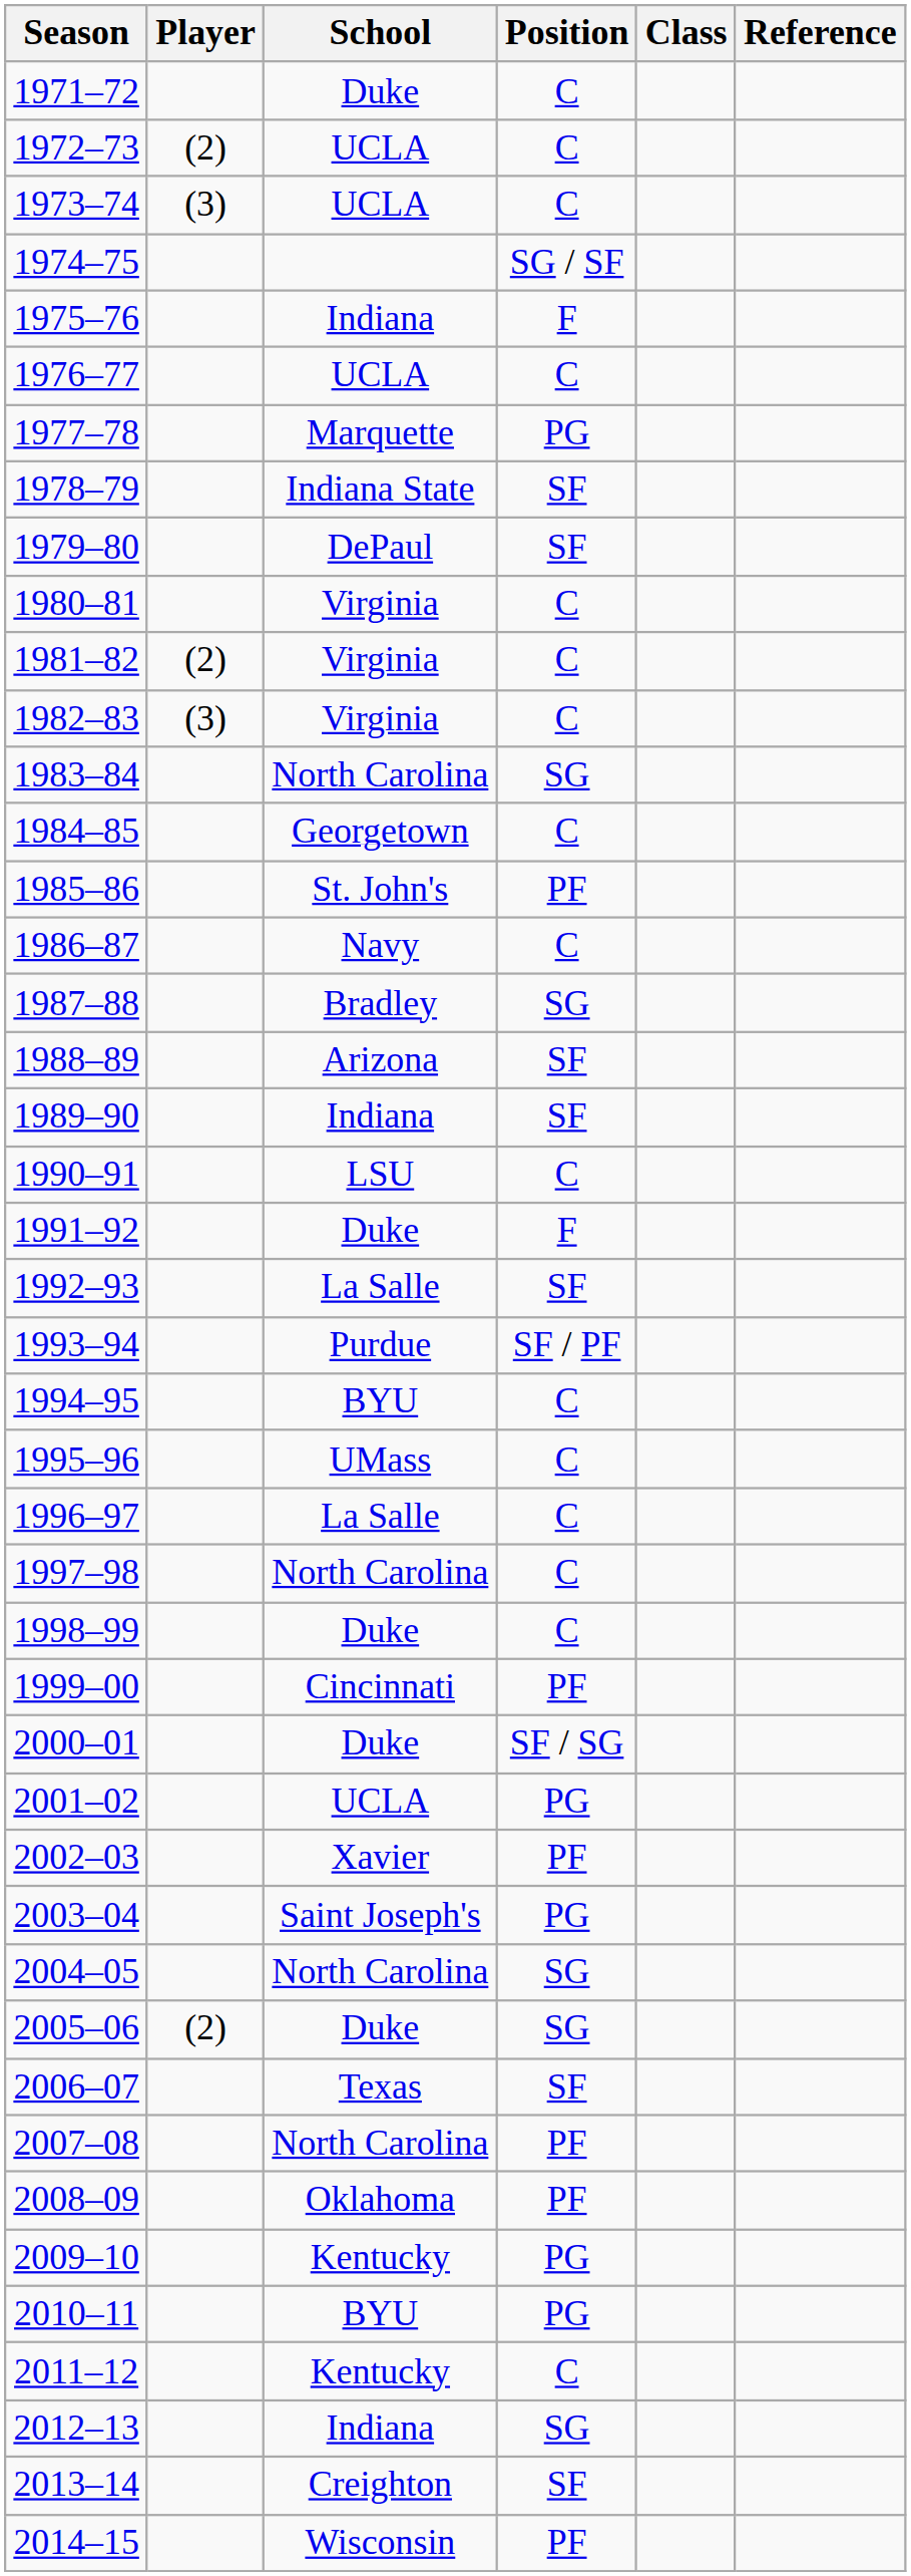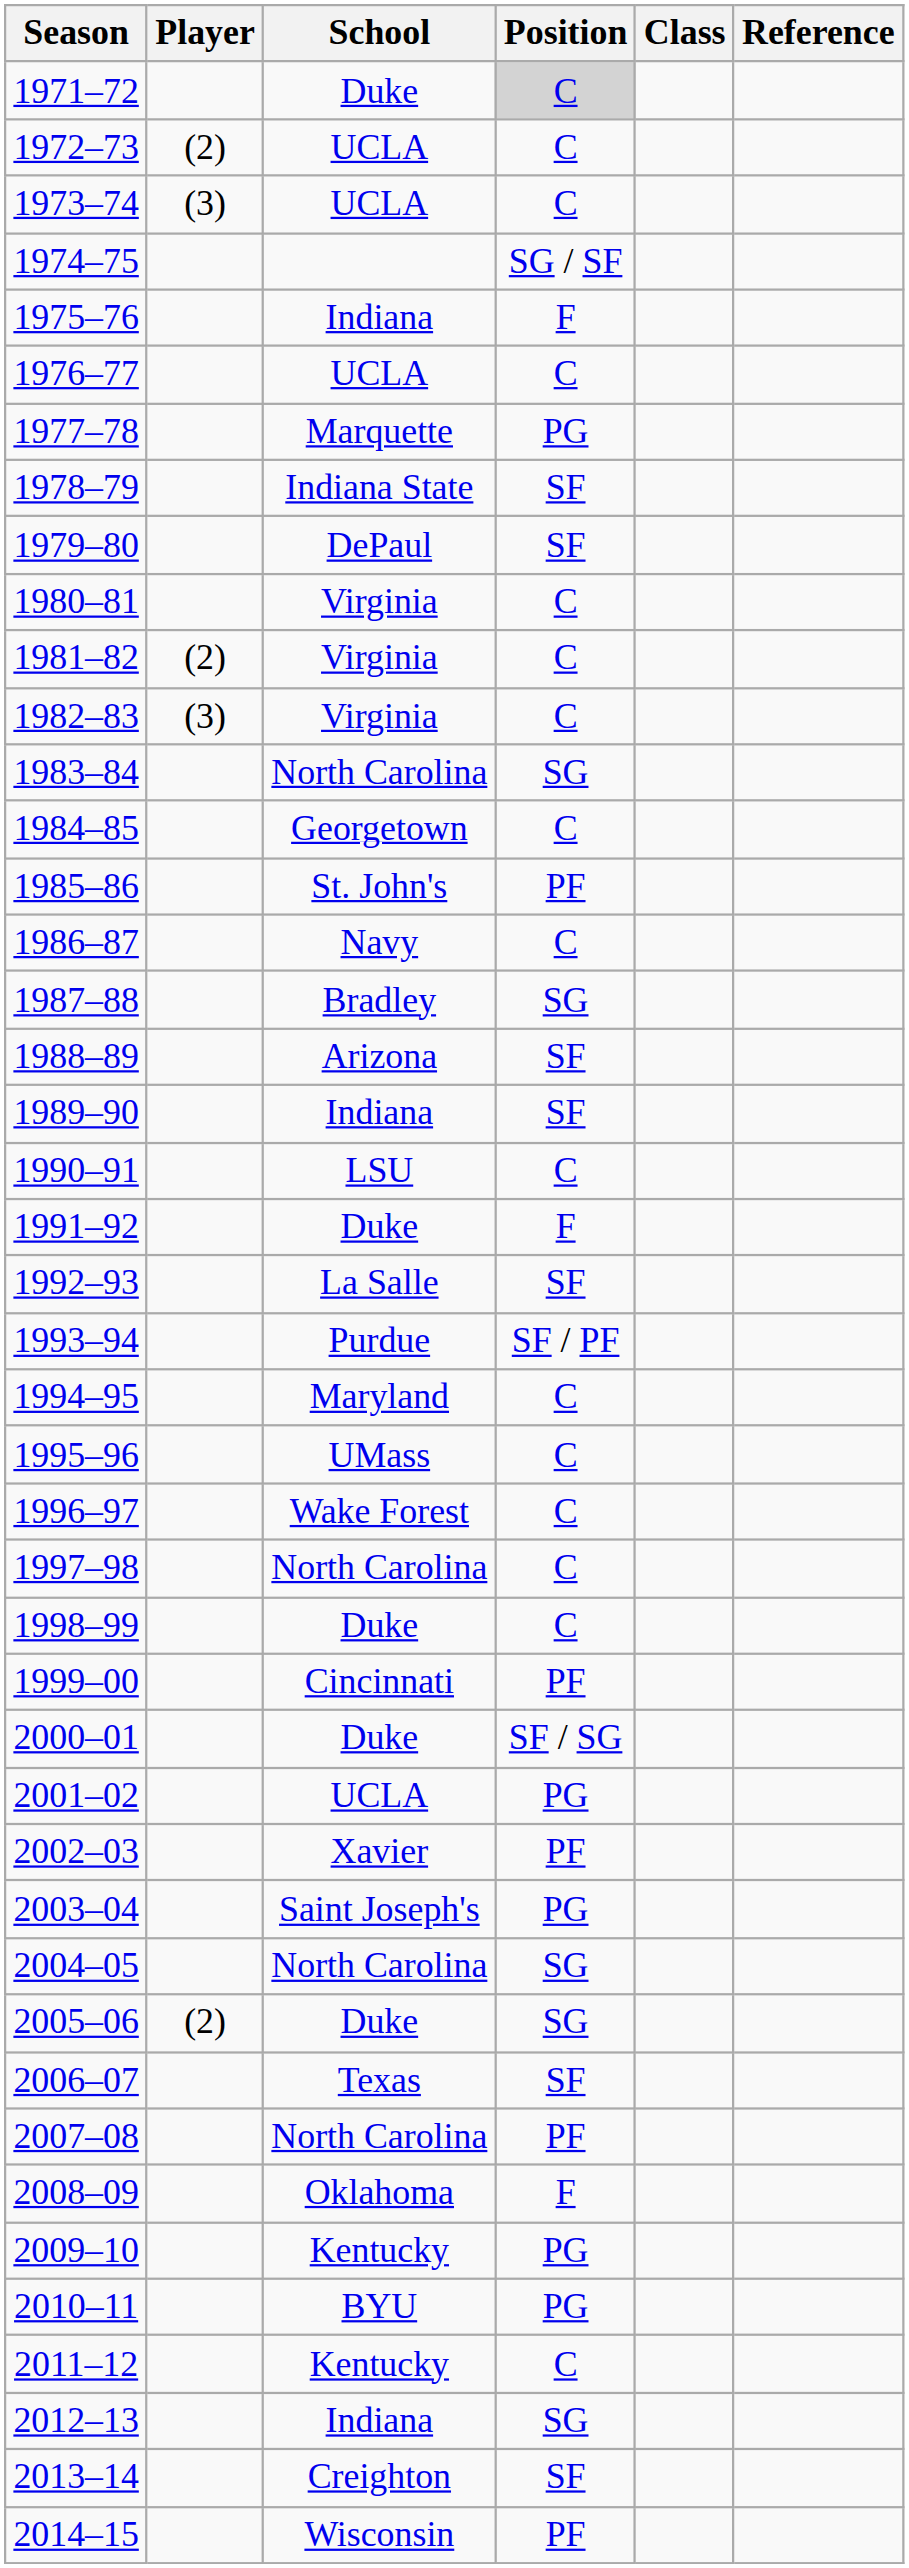 <table class="wikitable sortable" style="text-align:center;">
 <tr>
 <th>Season</th>
 <th>Player</th>
 <th>School</th>
 <th>Position</th>
 <th>Class</th>
 <th class="unsortable">Reference</th>
 </tr>
 <tr>
 <td><a href='#'>1971–72</a></td>
 <td></td>
 <td><a href='#'>Duke</a></td>
-<td><a href='#'>C</a></td>
+<td style="background: lightgrey;"><a href='#'>C</a></td>
 <td></td>
 <td></td>
 </tr>
 <tr>
 <td><a href='#'>1972–73</a></td>
 <td> (2)</td>
 <td><a href='#'>UCLA</a></td>
 <td><a href='#'>C</a></td>
 <td></td>
 <td></td>
 </tr>
 <tr>
 <td><a href='#'>1973–74</a></td>
 <td> (3)</td>
 <td><a href='#'>UCLA</a></td>
 <td><a href='#'>C</a></td>
 <td></td>
 <td></td>
 </tr>
 <tr>
 <td><a href='#'>1974–75</a></td>
 <td></td>
 <td></td>
 <td><a href='#'>SG</a> / <a href='#'>SF</a></td>
 <td></td>
 <td></td>
 </tr>
 <tr>
 <td><a href='#'>1975–76</a></td>
 <td></td>
 <td><a href='#'>Indiana</a></td>
 <td><a href='#'>F</a></td>
 <td></td>
 <td></td>
 </tr>
 <tr>
 <td><a href='#'>1976–77</a></td>
 <td></td>
 <td><a href='#'>UCLA</a></td>
 <td><a href='#'>C</a></td>
 <td></td>
 <td></td>
 </tr>
 <tr>
 <td><a href='#'>1977–78</a></td>
 <td></td>
 <td><a href='#'>Marquette</a></td>
 <td><a href='#'>PG</a></td>
 <td></td>
 <td></td>
 </tr>
 <tr>
 <td><a href='#'>1978–79</a></td>
 <td></td>
 <td><a href='#'>Indiana State</a></td>
 <td><a href='#'>SF</a></td>
 <td></td>
 <td></td>
 </tr>
 <tr>
 <td><a href='#'>1979–80</a></td>
 <td></td>
 <td><a href='#'>DePaul</a></td>
 <td><a href='#'>SF</a></td>
 <td></td>
 <td></td>
 </tr>
 <tr>
 <td><a href='#'>1980–81</a></td>
 <td></td>
 <td><a href='#'>Virginia</a></td>
 <td><a href='#'>C</a></td>
 <td></td>
 <td></td>
 </tr>
 <tr>
 <td><a href='#'>1981–82</a></td>
 <td> (2)</td>
 <td><a href='#'>Virginia</a></td>
 <td><a href='#'>C</a></td>
 <td></td>
 <td></td>
 </tr>
 <tr>
 <td><a href='#'>1982–83</a></td>
 <td> (3)</td>
 <td><a href='#'>Virginia</a></td>
 <td><a href='#'>C</a></td>
 <td></td>
 <td></td>
 </tr>
 <tr>
 <td><a href='#'>1983–84</a></td>
 <td></td>
 <td><a href='#'>North Carolina</a></td>
 <td><a href='#'>SG</a></td>
 <td></td>
 <td></td>
 </tr>
 <tr>
 <td><a href='#'>1984–85</a></td>
 <td></td>
 <td><a href='#'>Georgetown</a></td>
 <td><a href='#'>C</a></td>
 <td></td>
 <td></td>
 </tr>
 <tr>
 <td><a href='#'>1985–86</a></td>
 <td></td>
 <td><a href='#'>St. John's</a></td>
 <td><a href='#'>PF</a></td>
 <td></td>
 <td></td>
 </tr>
 <tr>
 <td><a href='#'>1986–87</a></td>
 <td></td>
 <td><a href='#'>Navy</a></td>
 <td><a href='#'>C</a></td>
 <td></td>
 <td></td>
 </tr>
 <tr>
 <td><a href='#'>1987–88</a></td>
 <td></td>
 <td><a href='#'>Bradley</a></td>
 <td><a href='#'>SG</a></td>
 <td></td>
 <td></td>
 </tr>
 <tr>
 <td><a href='#'>1988–89</a></td>
 <td></td>
 <td><a href='#'>Arizona</a></td>
 <td><a href='#'>SF</a></td>
 <td></td>
 <td></td>
 </tr>
 <tr>
 <td><a href='#'>1989–90</a></td>
 <td></td>
 <td><a href='#'>Indiana</a></td>
 <td><a href='#'>SF</a></td>
 <td></td>
 <td></td>
 </tr>
 <tr>
 <td><a href='#'>1990–91</a></td>
 <td></td>
 <td><a href='#'>LSU</a></td>
 <td><a href='#'>C</a></td>
 <td></td>
 <td></td>
 </tr>
 <tr>
 <td><a href='#'>1991–92</a></td>
 <td></td>
 <td><a href='#'>Duke</a></td>
 <td><a href='#'>F</a></td>
 <td></td>
 <td></td>
 </tr>
 <tr>
 <td><a href='#'>1992–93</a></td>
 <td></td>
 <td><a href='#'>La Salle</a></td>
 <td><a href='#'>SF</a></td>
 <td></td>
 <td></td>
 </tr>
 <tr>
 <td><a href='#'>1993–94</a></td>
 <td></td>
 <td><a href='#'>Purdue</a></td>
 <td><a href='#'>SF</a> / <a href='#'>PF</a></td>
 <td></td>
 <td></td>
 </tr>
 <tr>
 <td><a href='#'>1994–95</a></td>
 <td></td>
-<td><a href='#'>BYU</a></td>
+<td><a href='#'>Maryland</a></td>
 <td><a href='#'>C</a></td>
 <td></td>
 <td></td>
 </tr>
 <tr>
 <td><a href='#'>1995–96</a></td>
 <td></td>
 <td><a href='#'>UMass</a></td>
 <td><a href='#'>C</a></td>
 <td></td>
 <td></td>
 </tr>
 <tr>
 <td><a href='#'>1996–97</a></td>
 <td></td>
-<td><a href='#'>La Salle</a></td>
+<td><a href='#'>Wake Forest</a></td>
 <td><a href='#'>C</a></td>
 <td></td>
 <td></td>
 </tr>
 <tr>
 <td><a href='#'>1997–98</a></td>
 <td></td>
 <td><a href='#'>North Carolina</a></td>
 <td><a href='#'>C</a></td>
 <td></td>
 <td></td>
 </tr>
 <tr>
 <td><a href='#'>1998–99</a></td>
 <td></td>
 <td><a href='#'>Duke</a></td>
 <td><a href='#'>C</a></td>
 <td></td>
 <td></td>
 </tr>
 <tr>
 <td><a href='#'>1999–00</a></td>
 <td></td>
 <td><a href='#'>Cincinnati</a></td>
 <td><a href='#'>PF</a></td>
 <td></td>
 <td></td>
 </tr>
 <tr>
 <td><a href='#'>2000–01</a></td>
 <td></td>
 <td><a href='#'>Duke</a></td>
 <td><a href='#'>SF</a> / <a href='#'>SG</a></td>
 <td></td>
 <td></td>
 </tr>
 <tr>
 <td><a href='#'>2001–02</a></td>
 <td></td>
 <td><a href='#'>UCLA</a></td>
 <td><a href='#'>PG</a></td>
 <td></td>
 <td></td>
 </tr>
 <tr>
 <td><a href='#'>2002–03</a></td>
 <td></td>
 <td><a href='#'>Xavier</a></td>
 <td><a href='#'>PF</a></td>
 <td></td>
 <td></td>
 </tr>
 <tr>
 <td><a href='#'>2003–04</a></td>
 <td></td>
 <td><a href='#'>Saint Joseph's</a></td>
 <td><a href='#'>PG</a></td>
 <td></td>
 <td></td>
 </tr>
 <tr>
 <td><a href='#'>2004–05</a></td>
 <td></td>
 <td><a href='#'>North Carolina</a></td>
 <td><a href='#'>SG</a></td>
 <td></td>
 <td></td>
 </tr>
 <tr>
 <td><a href='#'>2005–06</a></td>
 <td> (2)</td>
 <td><a href='#'>Duke</a></td>
 <td><a href='#'>SG</a></td>
 <td></td>
 <td></td>
 </tr>
 <tr>
 <td><a href='#'>2006–07</a></td>
 <td></td>
 <td><a href='#'>Texas</a></td>
 <td><a href='#'>SF</a></td>
 <td></td>
 <td></td>
 </tr>
 <tr>
 <td><a href='#'>2007–08</a></td>
 <td></td>
 <td><a href='#'>North Carolina</a></td>
 <td><a href='#'>PF</a></td>
 <td></td>
 <td></td>
 </tr>
 <tr>
 <td><a href='#'>2008–09</a></td>
 <td></td>
 <td><a href='#'>Oklahoma</a></td>
-<td><a href='#'>PF</a></td>
+<td><a href='#'>F</a></td>
 <td></td>
 <td></td>
 </tr>
 <tr>
 <td><a href='#'>2009–10</a></td>
 <td></td>
 <td><a href='#'>Kentucky</a></td>
 <td><a href='#'>PG</a></td>
 <td></td>
 <td></td>
 </tr>
 <tr>
 <td><a href='#'>2010–11</a></td>
 <td></td>
 <td><a href='#'>BYU</a></td>
 <td><a href='#'>PG</a></td>
 <td></td>
 <td></td>
 </tr>
 <tr>
 <td><a href='#'>2011–12</a></td>
 <td></td>
 <td><a href='#'>Kentucky</a></td>
 <td><a href='#'>C</a></td>
 <td></td>
 <td></td>
 </tr>
 <tr>
 <td><a href='#'>2012–13</a></td>
 <td></td>
 <td><a href='#'>Indiana</a></td>
 <td><a href='#'>SG</a></td>
 <td></td>
 <td></td>
 </tr>
 <tr>
 <td><a href='#'>2013–14</a></td>
 <td></td>
 <td><a href='#'>Creighton</a></td>
 <td><a href='#'>SF</a></td>
 <td></td>
 <td></td>
 </tr>
 <tr>
 <td><a href='#'>2014–15</a></td>
 <td></td>
 <td><a href='#'>Wisconsin</a></td>
 <td><a href='#'>PF</a></td>
 <td></td>
 <td></td>
 </tr>
 </table>
